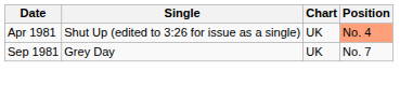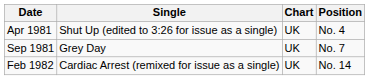 <table class="wikitable">
 <tr>
 <th>Date</th>
 <th>Single</th>
 <th>Chart</th>
 <th>Position</th>
 </tr>
 <tr>
 <td>Apr 1981</td>
 <td>Shut Up (edited to 3:26 for issue as a single)</td>
 <td>UK</td>
-<td style="background: lightsalmon;">No. 4</td>
+<td>No. 4</td>
 </tr>
 <tr>
 <td>Sep 1981</td>
 <td>Grey Day</td>
 <td>UK</td>
 <td>No. 7</td>
 </tr>
+<tr>
+<td>Feb 1982</td>
+<td>Cardiac Arrest (remixed for issue as a single)</td>
+<td>UK</td>
+<td>No. 14</td>
+</tr>
 </table>
